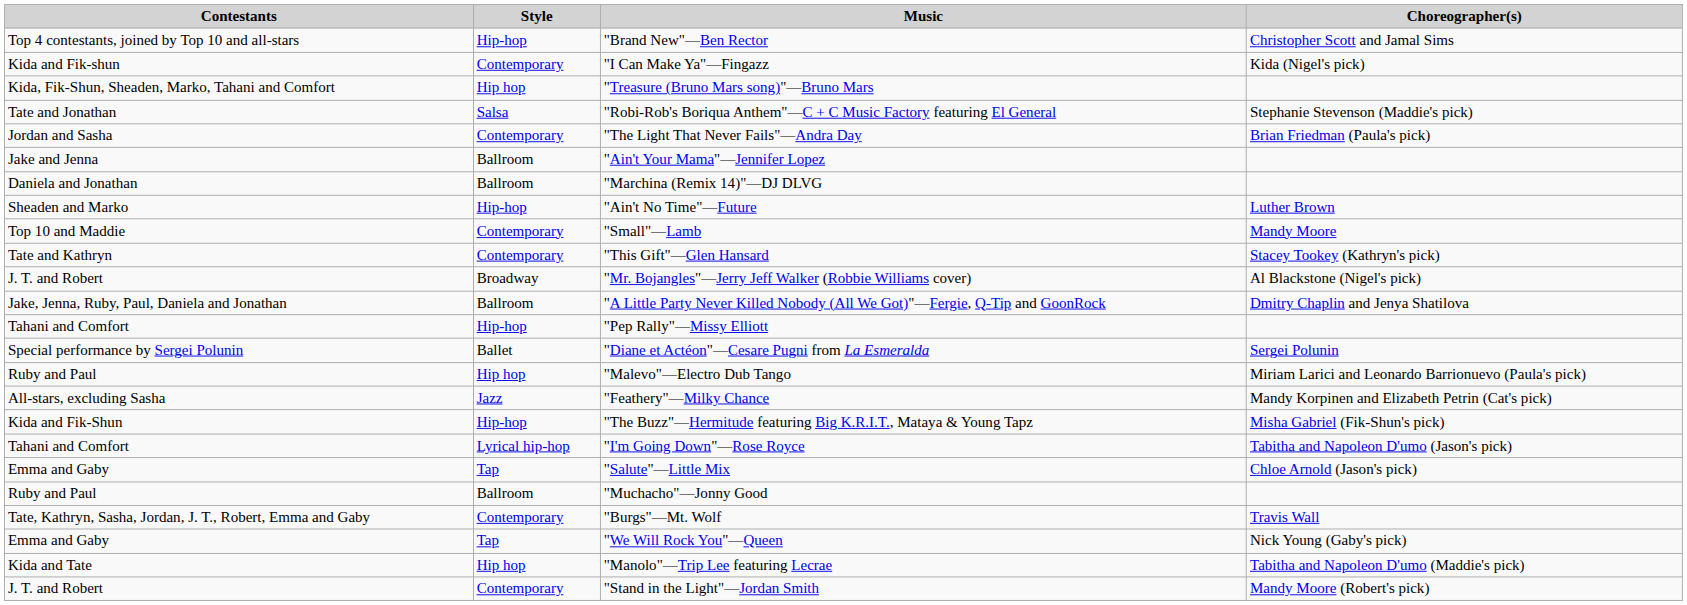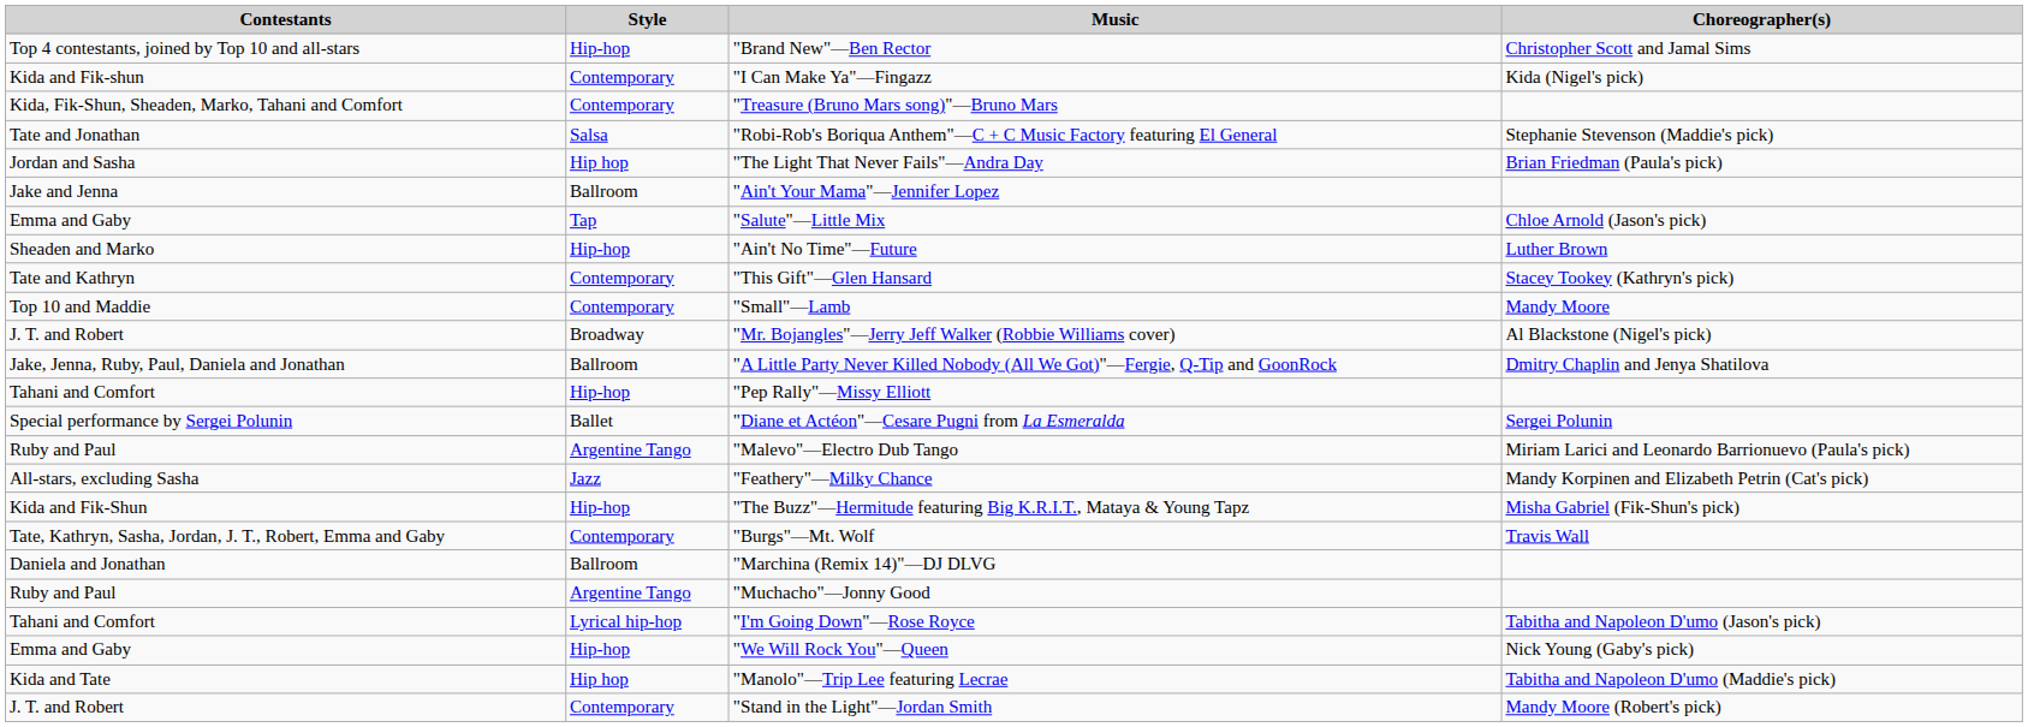 <table class="wikitable" style="width:90%;">
 <tr style="background:lightgrey; text-align:center;">
 <td><strong>Contestants</strong></td>
 <td><strong>Style</strong></td>
 <td><strong>Music</strong></td>
 <td><strong>Choreographer(s)</strong></td>
 </tr>
 <tr>
 <td>Top 4 contestants, joined by Top 10 and all-stars</td>
 <td><a href='#'>Hip-hop</a></td>
 <td>"Brand New"—<a href='#'>Ben Rector</a></td>
 <td><a href='#'>Christopher Scott</a> and Jamal Sims</td>
 </tr>
 <tr>
 <td>Kida and Fik-shun</td>
 <td><a href='#'>Contemporary</a></td>
 <td>"I Can Make Ya"—Fingazz</td>
 <td>Kida (Nigel's pick)</td>
 </tr>
 <tr>
 <td>Kida, Fik-Shun, Sheaden, Marko, Tahani and Comfort</td>
-<td><a href='#'>Hip hop</a></td>
+<td><a href='#'>Contemporary</a></td>
 <td>"<a href='#'>Treasure (Bruno Mars song)</a>"—<a href='#'>Bruno Mars</a></td>
 <td></td>
 </tr>
 <tr>
 <td>Tate and Jonathan</td>
 <td><a href='#'>Salsa</a></td>
 <td>"Robi-Rob's Boriqua Anthem"—<a href='#'>C + C Music Factory</a> featuring <a href='#'>El General</a></td>
 <td>Stephanie Stevenson (Maddie's pick)</td>
 </tr>
 <tr>
 <td>Jordan and Sasha</td>
-<td><a href='#'>Contemporary</a></td>
+<td><a href='#'>Hip hop</a></td>
 <td>"The Light That Never Fails"—<a href='#'>Andra Day</a></td>
 <td><a href='#'>Brian Friedman</a> (Paula's pick)</td>
 </tr>
 <tr>
 <td>Jake and Jenna</td>
 <td>Ballroom</td>
 <td>"<a href='#'>Ain't Your Mama</a>"—<a href='#'>Jennifer Lopez</a></td>
 <td></td>
 </tr>
 <tr>
-<td>Daniela and Jonathan</td>
-<td>Ballroom</td>
-<td>"Marchina (Remix 14)"—DJ DLVG</td>
-<td></td>
+<td>Emma and Gaby</td>
+<td><a href='#'>Tap</a></td>
+<td>"<a href='#'>Salute</a>"—<a href='#'>Little Mix</a></td>
+<td><a href='#'>Chloe Arnold</a> (Jason's pick)</td>
 </tr>
 <tr>
 <td>Sheaden and Marko</td>
 <td><a href='#'>Hip-hop</a></td>
 <td>"Ain't No Time"—<a href='#'>Future</a></td>
 <td><a href='#'>Luther Brown</a></td>
 </tr>
 <tr>
+<td>Tate and Kathryn</td>
+<td><a href='#'>Contemporary</a></td>
+<td>"This Gift"—<a href='#'>Glen Hansard</a></td>
+<td><a href='#'>Stacey Tookey</a> (Kathryn's pick)</td>
+</tr>
+<tr>
 <td>Top 10 and Maddie</td>
 <td><a href='#'>Contemporary</a></td>
 <td>"Small"—<a href='#'>Lamb</a></td>
 <td><a href='#'>Mandy Moore</a></td>
-</tr>
-<tr>
-<td>Tate and Kathryn</td>
-<td><a href='#'>Contemporary</a></td>
-<td>"This Gift"—<a href='#'>Glen Hansard</a></td>
-<td><a href='#'>Stacey Tookey</a> (Kathryn's pick)</td>
 </tr>
 <tr>
 <td>J. T. and Robert</td>
 <td>Broadway</td>
 <td>"<a href='#'>Mr. Bojangles</a>"—<a href='#'>Jerry Jeff Walker</a> (<a href='#'>Robbie Williams</a> cover)</td>
 <td>Al Blackstone (Nigel's pick)</td>
 </tr>
 <tr>
 <td>Jake, Jenna, Ruby, Paul, Daniela and Jonathan</td>
 <td>Ballroom</td>
 <td>"<a href='#'>A Little Party Never Killed Nobody (All We Got)</a>"—<a href='#'>Fergie</a>, <a href='#'>Q-Tip</a> and <a href='#'>GoonRock</a></td>
 <td><a href='#'>Dmitry Chaplin</a> and Jenya Shatilova</td>
 </tr>
 <tr>
 <td>Tahani and Comfort</td>
 <td><a href='#'>Hip-hop</a></td>
 <td>"Pep Rally"—<a href='#'>Missy Elliott</a></td>
 </tr>
 <tr>
 <td>Special performance by <a href='#'>Sergei Polunin</a></td>
 <td>Ballet</td>
 <td>"<a href='#'>Diane et Actéon</a>"—<a href='#'>Cesare Pugni</a> from <em><a href='#'>La Esmeralda</a></em></td>
 <td><a href='#'>Sergei Polunin</a></td>
 </tr>
 <tr>
 <td>Ruby and Paul</td>
-<td><a href='#'>Hip hop</a></td>
+<td><a href='#'>Argentine Tango</a></td>
 <td>"Malevo"—Electro Dub Tango</td>
 <td>Miriam Larici and Leonardo Barrionuevo (Paula's pick)</td>
 </tr>
 <tr>
 <td>All-stars, excluding Sasha</td>
 <td><a href='#'>Jazz</a></td>
 <td>"Feathery"—<a href='#'>Milky Chance</a></td>
 <td>Mandy Korpinen and Elizabeth Petrin (Cat's pick)</td>
 </tr>
 <tr>
 <td>Kida and Fik-Shun</td>
 <td><a href='#'>Hip-hop</a></td>
 <td>"The Buzz"—<a href='#'>Hermitude</a> featuring <a href='#'>Big K.R.I.T.</a>, Mataya & Young Tapz</td>
 <td><a href='#'>Misha Gabriel</a> (Fik-Shun's pick)</td>
 </tr>
 <tr>
+<td>Tate, Kathryn, Sasha, Jordan, J. T., Robert, Emma and Gaby</td>
+<td><a href='#'>Contemporary</a></td>
+<td>"Burgs"—Mt. Wolf</td>
+<td><a href='#'>Travis Wall</a></td>
+</tr>
+<tr>
+<td>Daniela and Jonathan</td>
+<td>Ballroom</td>
+<td>"Marchina (Remix 14)"—DJ DLVG</td>
+<td></td>
+</tr>
+<tr>
+<td>Ruby and Paul</td>
+<td><a href='#'>Argentine Tango</a></td>
+<td>"Muchacho"—Jonny Good</td>
+<td></td>
+</tr>
+<tr>
 <td>Tahani and Comfort</td>
 <td><a href='#'>Lyrical hip-hop</a></td>
 <td>"<a href='#'>I'm Going Down</a>"—<a href='#'>Rose Royce</a></td>
 <td><a href='#'>Tabitha and Napoleon D'umo</a> (Jason's pick)</td>
 </tr>
 <tr>
 <td>Emma and Gaby</td>
-<td><a href='#'>Tap</a></td>
-<td>"<a href='#'>Salute</a>"—<a href='#'>Little Mix</a></td>
-<td><a href='#'>Chloe Arnold</a> (Jason's pick)</td>
-</tr>
-<tr>
-<td>Ruby and Paul</td>
-<td>Ballroom</td>
-<td>"Muchacho"—Jonny Good</td>
-<td></td>
-</tr>
-<tr>
-<td>Tate, Kathryn, Sasha, Jordan, J. T., Robert, Emma and Gaby</td>
-<td><a href='#'>Contemporary</a></td>
-<td>"Burgs"—Mt. Wolf</td>
-<td><a href='#'>Travis Wall</a></td>
-</tr>
-<tr>
-<td>Emma and Gaby</td>
-<td><a href='#'>Tap</a></td>
+<td><a href='#'>Hip-hop</a></td>
 <td>"<a href='#'>We Will Rock You</a>"—<a href='#'>Queen</a></td>
 <td>Nick Young (Gaby's pick)</td>
 </tr>
 <tr>
 <td>Kida and Tate</td>
 <td><a href='#'>Hip hop</a></td>
 <td>"Manolo"—<a href='#'>Trip Lee</a> featuring <a href='#'>Lecrae</a></td>
 <td><a href='#'>Tabitha and Napoleon D'umo</a> (Maddie's pick)</td>
 </tr>
 <tr>
 <td>J. T. and Robert</td>
 <td><a href='#'>Contemporary</a></td>
 <td>"Stand in the Light"—<a href='#'>Jordan Smith</a></td>
 <td><a href='#'>Mandy Moore</a> (Robert's pick)</td>
 </tr>
 </table>
